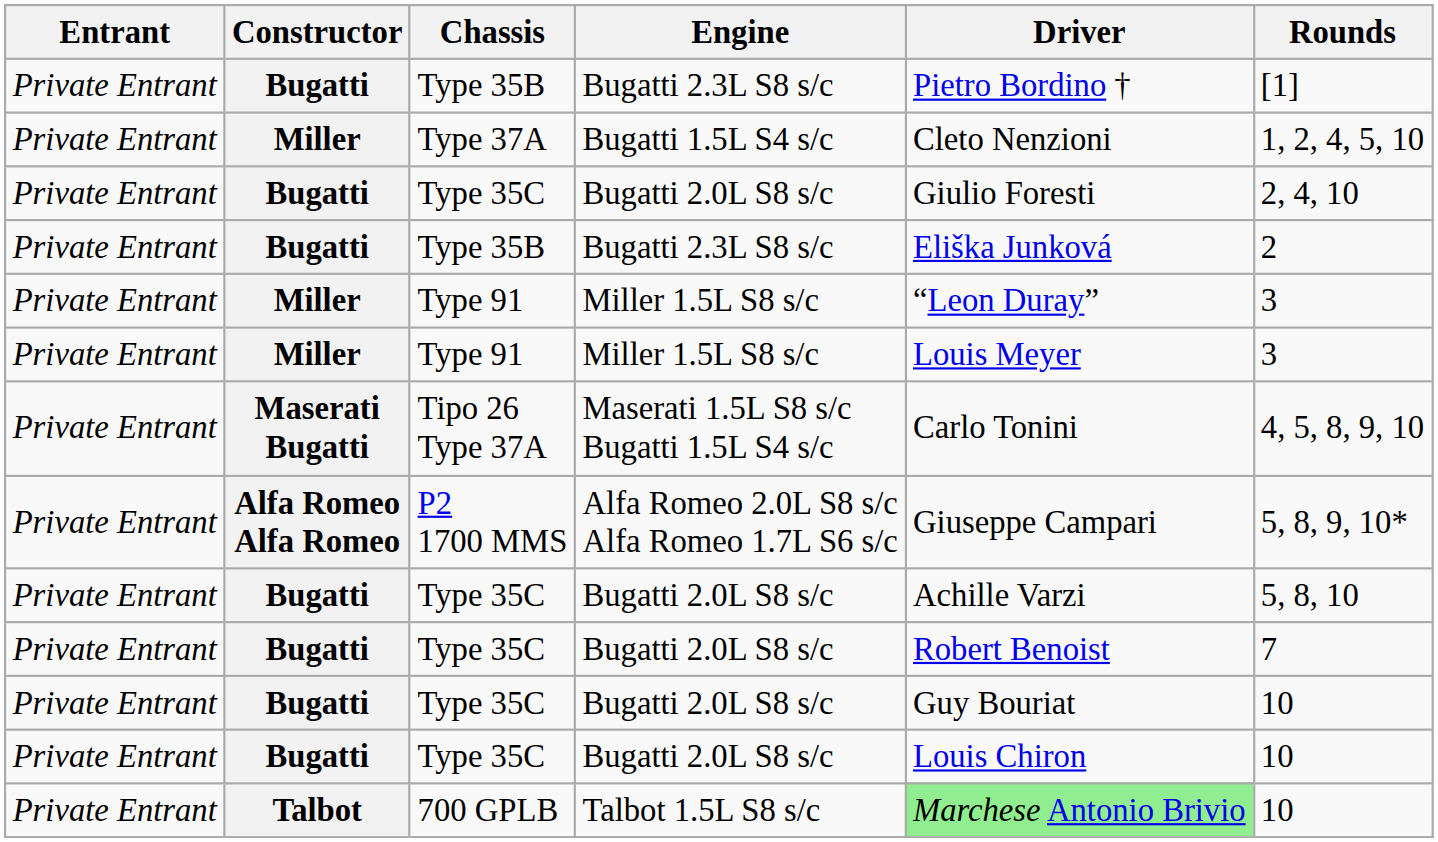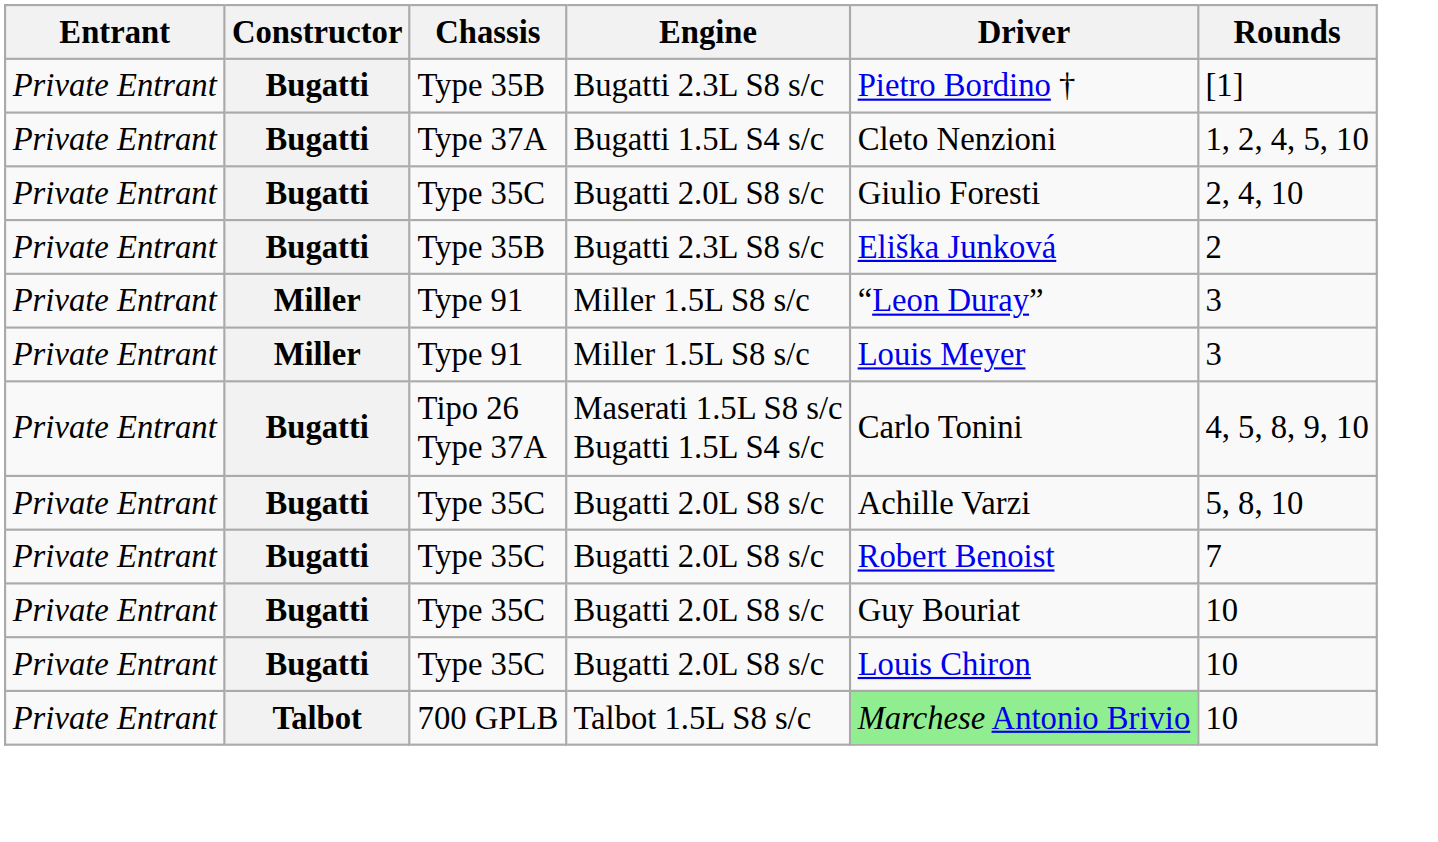 <table class="wikitable" style="font-size: 95%">
 <tr>
 <th>Entrant</th>
 <th>Constructor</th>
 <th>Chassis</th>
 <th>Engine</th>
 <th>Driver</th>
 <th>Rounds</th>
 </tr>
 <tr>
 <td><em>Private Entrant</em></td>
 <th>Bugatti</th>
 <td>Type 35B</td>
 <td>Bugatti 2.3L S8 s/c</td>
 <td> <a href='#'>Pietro Bordino</a> †</td>
 <td>[1]</td>
 </tr>
 <tr>
 <td><em>Private Entrant</em></td>
-<th>Miller</th>
+<th>Bugatti</th>
 <td>Type 37A</td>
 <td>Bugatti 1.5L S4 s/c</td>
 <td> Cleto Nenzioni</td>
 <td>1, 2, 4, 5, 10</td>
 </tr>
 <tr>
 <td><em>Private Entrant</em></td>
 <th>Bugatti</th>
 <td>Type 35C</td>
 <td>Bugatti 2.0L S8 s/c</td>
 <td> Giulio Foresti</td>
 <td>2, 4, 10</td>
 </tr>
 <tr>
 <td><em>Private Entrant</em></td>
 <th>Bugatti</th>
 <td>Type 35B</td>
 <td>Bugatti 2.3L S8 s/c</td>
 <td> <a href='#'>Eliška Junková</a></td>
 <td>2</td>
 </tr>
 <tr>
 <td><em>Private Entrant</em></td>
 <th>Miller</th>
 <td>Type 91</td>
 <td>Miller 1.5L S8 s/c</td>
 <td> “<a href='#'>Leon Duray</a>”</td>
 <td>3</td>
 </tr>
 <tr>
 <td><em>Private Entrant</em></td>
 <th>Miller</th>
 <td>Type 91</td>
 <td>Miller 1.5L S8 s/c</td>
 <td> <a href='#'>Louis Meyer</a></td>
 <td>3</td>
 </tr>
 <tr>
 <td><em>Private Entrant</em></td>
-<th>Maserati<br>Bugatti</th>
+<th>Bugatti</th>
 <td>Tipo 26<br>Type 37A</td>
 <td>Maserati 1.5L S8 s/c <br>Bugatti 1.5L S4 s/c</td>
 <td> Carlo Tonini</td>
 <td>4, 5, 8, 9, 10</td>
-</tr>
-<tr>
-<td><em>Private Entrant</em></td>
-<th>Alfa Romeo<br> Alfa Romeo</th>
-<td><a href='#'>P2</a><br>1700 MMS</td>
-<td>Alfa Romeo 2.0L S8 s/c<br> Alfa Romeo 1.7L S6 s/c</td>
-<td> Giuseppe Campari</td>
-<td>5, 8, 9, 10*</td>
 </tr>
 <tr>
 <td><em>Private Entrant</em></td>
 <th>Bugatti</th>
 <td>Type 35C</td>
 <td>Bugatti 2.0L S8 s/c</td>
 <td> Achille Varzi</td>
 <td>5, 8, 10</td>
 </tr>
 <tr>
 <td><em>Private Entrant</em></td>
 <th>Bugatti</th>
 <td>Type 35C</td>
 <td>Bugatti 2.0L S8 s/c</td>
 <td> <a href='#'>Robert Benoist</a></td>
 <td>7</td>
 </tr>
 <tr>
 <td><em>Private Entrant</em></td>
 <th>Bugatti</th>
 <td>Type 35C</td>
 <td>Bugatti 2.0L S8 s/c</td>
 <td> Guy Bouriat</td>
 <td>10</td>
 </tr>
 <tr>
 <td><em>Private Entrant</em></td>
 <th>Bugatti</th>
 <td>Type 35C</td>
 <td>Bugatti 2.0L S8 s/c</td>
 <td> <a href='#'>Louis Chiron</a></td>
 <td>10</td>
 </tr>
 <tr>
 <td><em>Private Entrant</em></td>
 <th>Talbot</th>
 <td>700 GPLB</td>
 <td>Talbot 1.5L S8 s/c</td>
 <td style="background: lightgreen;"> <em>Marchese</em> <a href='#'>Antonio Brivio</a></td>
 <td>10</td>
 </tr>
 </table>
